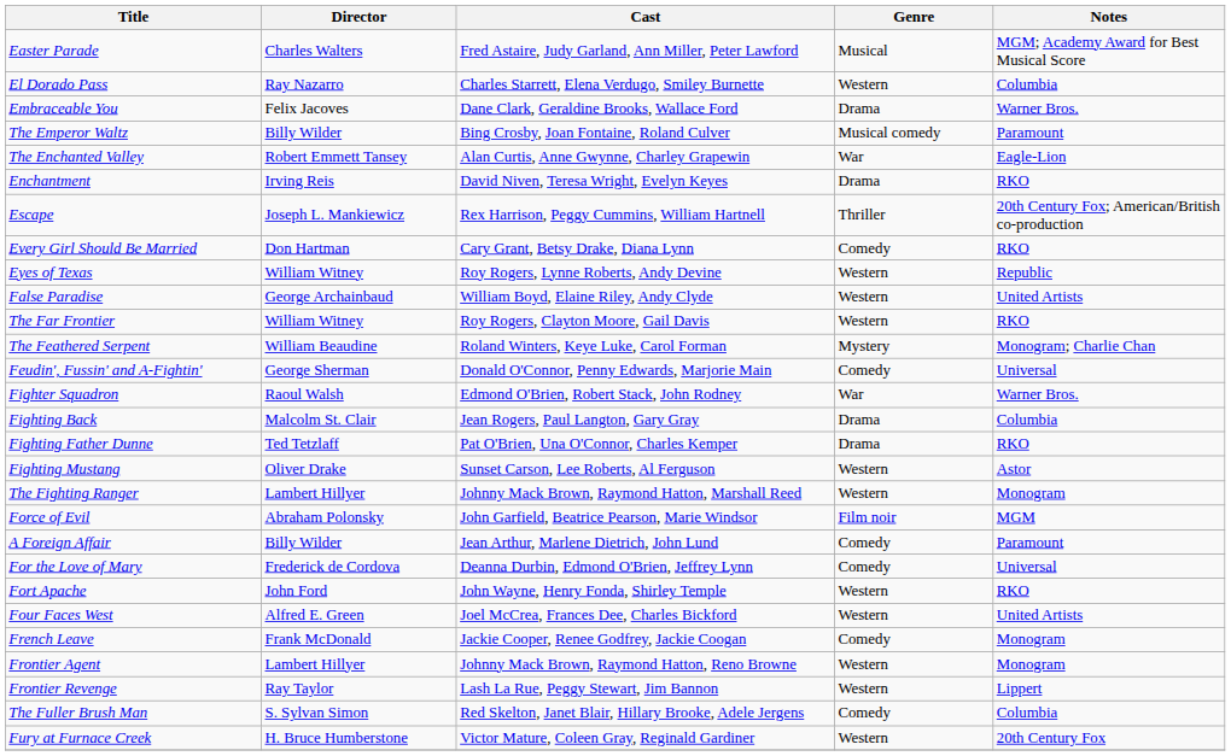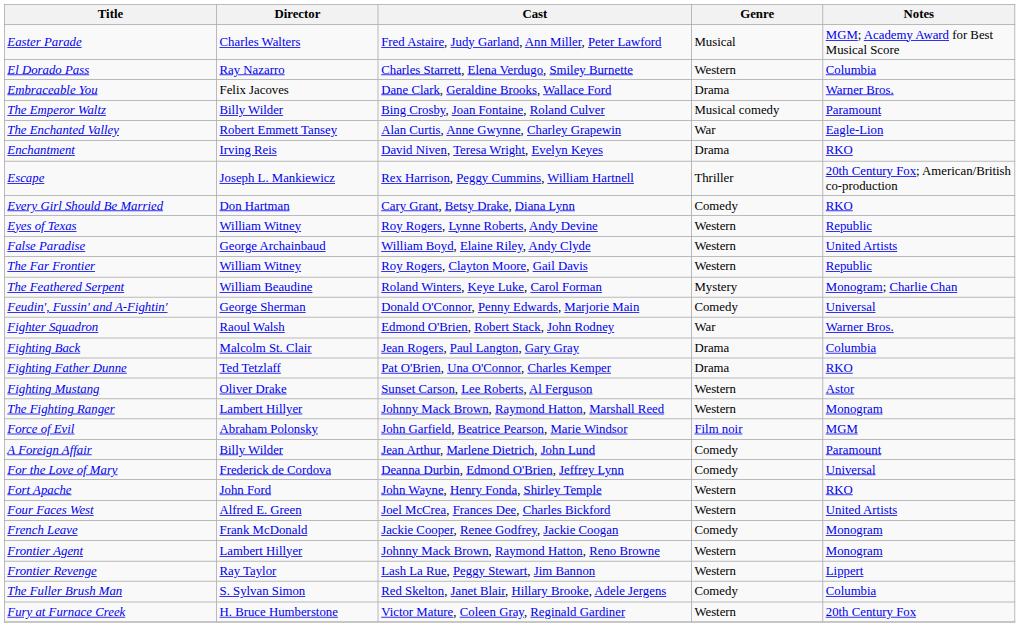 <table class="wikitable" style="width:100%;">
 <tr>
 <th style="width:21%;">Title</th>
 <th style="width:16%;">Director</th>
 <th style="width:31%;">Cast</th>
 <th style="width:13%;">Genre</th>
 <th style="width:19%;">Notes</th>
 </tr>
 <tr>
 <td><em><a href='#'>Easter Parade</a></em></td>
 <td><a href='#'>Charles Walters</a></td>
 <td><a href='#'>Fred Astaire</a>, <a href='#'>Judy Garland</a>, <a href='#'>Ann Miller</a>, <a href='#'>Peter Lawford</a></td>
 <td>Musical</td>
 <td><a href='#'>MGM</a>; <a href='#'>Academy Award</a> for Best Musical Score</td>
 </tr>
 <tr>
 <td><em><a href='#'>El Dorado Pass</a></em></td>
 <td><a href='#'>Ray Nazarro</a></td>
 <td><a href='#'>Charles Starrett</a>, <a href='#'>Elena Verdugo</a>, <a href='#'>Smiley Burnette</a></td>
 <td>Western</td>
 <td><a href='#'>Columbia</a></td>
 </tr>
 <tr>
 <td><em><a href='#'>Embraceable You</a></em></td>
 <td>Felix Jacoves</td>
 <td><a href='#'>Dane Clark</a>, <a href='#'>Geraldine Brooks</a>, <a href='#'>Wallace Ford</a></td>
 <td>Drama</td>
 <td><a href='#'>Warner Bros.</a></td>
 </tr>
 <tr>
 <td><em><a href='#'>The Emperor Waltz</a></em></td>
 <td><a href='#'>Billy Wilder</a></td>
 <td><a href='#'>Bing Crosby</a>, <a href='#'>Joan Fontaine</a>, <a href='#'>Roland Culver</a></td>
 <td>Musical comedy</td>
 <td><a href='#'>Paramount</a></td>
 </tr>
 <tr>
 <td><em><a href='#'>The Enchanted Valley</a></em></td>
 <td><a href='#'>Robert Emmett Tansey</a></td>
 <td><a href='#'>Alan Curtis</a>, <a href='#'>Anne Gwynne</a>, <a href='#'>Charley Grapewin</a></td>
 <td>War</td>
 <td><a href='#'>Eagle-Lion</a></td>
 </tr>
 <tr>
 <td><em><a href='#'>Enchantment</a></em></td>
 <td><a href='#'>Irving Reis</a></td>
 <td><a href='#'>David Niven</a>, <a href='#'>Teresa Wright</a>, <a href='#'>Evelyn Keyes</a></td>
 <td>Drama</td>
 <td><a href='#'>RKO</a></td>
 </tr>
 <tr>
 <td><em><a href='#'>Escape</a></em></td>
 <td><a href='#'>Joseph L. Mankiewicz</a></td>
 <td><a href='#'>Rex Harrison</a>, <a href='#'>Peggy Cummins</a>, <a href='#'>William Hartnell</a></td>
 <td>Thriller</td>
 <td><a href='#'>20th Century Fox</a>; American/British co-production</td>
 </tr>
 <tr>
 <td><em><a href='#'>Every Girl Should Be Married</a></em></td>
 <td><a href='#'>Don Hartman</a></td>
 <td><a href='#'>Cary Grant</a>, <a href='#'>Betsy Drake</a>, <a href='#'>Diana Lynn</a></td>
 <td>Comedy</td>
 <td><a href='#'>RKO</a></td>
 </tr>
 <tr>
 <td><em><a href='#'>Eyes of Texas</a></em></td>
 <td><a href='#'>William Witney</a></td>
 <td><a href='#'>Roy Rogers</a>, <a href='#'>Lynne Roberts</a>, <a href='#'>Andy Devine</a></td>
 <td>Western</td>
 <td><a href='#'>Republic</a></td>
 </tr>
 <tr>
 <td><em><a href='#'>False Paradise</a></em></td>
 <td><a href='#'>George Archainbaud</a></td>
 <td><a href='#'>William Boyd</a>, <a href='#'>Elaine Riley</a>, <a href='#'>Andy Clyde</a></td>
 <td>Western</td>
 <td><a href='#'>United Artists</a></td>
 </tr>
 <tr>
 <td><em><a href='#'>The Far Frontier</a></em></td>
 <td><a href='#'>William Witney</a></td>
 <td><a href='#'>Roy Rogers</a>, <a href='#'>Clayton Moore</a>, <a href='#'>Gail Davis</a></td>
 <td>Western</td>
-<td><a href='#'>RKO</a></td>
+<td><a href='#'>Republic</a></td>
 </tr>
 <tr>
 <td><em><a href='#'>The Feathered Serpent</a></em></td>
 <td><a href='#'>William Beaudine</a></td>
 <td><a href='#'>Roland Winters</a>, <a href='#'>Keye Luke</a>, <a href='#'>Carol Forman</a></td>
 <td>Mystery</td>
 <td><a href='#'>Monogram</a>; <a href='#'>Charlie Chan</a></td>
 </tr>
 <tr>
 <td><em><a href='#'>Feudin', Fussin' and A-Fightin'</a></em></td>
 <td><a href='#'>George Sherman</a></td>
 <td><a href='#'>Donald O'Connor</a>, <a href='#'>Penny Edwards</a>, <a href='#'>Marjorie Main</a></td>
 <td>Comedy</td>
 <td><a href='#'>Universal</a></td>
 </tr>
 <tr>
 <td><em><a href='#'>Fighter Squadron</a></em></td>
 <td><a href='#'>Raoul Walsh</a></td>
 <td><a href='#'>Edmond O'Brien</a>, <a href='#'>Robert Stack</a>, <a href='#'>John Rodney</a></td>
 <td>War</td>
 <td><a href='#'>Warner Bros.</a></td>
 </tr>
 <tr>
 <td><em><a href='#'>Fighting Back</a></em></td>
 <td><a href='#'>Malcolm St. Clair</a></td>
 <td><a href='#'>Jean Rogers</a>, <a href='#'>Paul Langton</a>, <a href='#'>Gary Gray</a></td>
 <td>Drama</td>
 <td><a href='#'>Columbia</a></td>
 </tr>
 <tr>
 <td><em><a href='#'>Fighting Father Dunne</a></em></td>
 <td><a href='#'>Ted Tetzlaff</a></td>
 <td><a href='#'>Pat O'Brien</a>, <a href='#'>Una O'Connor</a>, <a href='#'>Charles Kemper</a></td>
 <td>Drama</td>
 <td><a href='#'>RKO</a></td>
 </tr>
 <tr>
 <td><em><a href='#'>Fighting Mustang</a></em></td>
 <td><a href='#'>Oliver Drake</a></td>
 <td><a href='#'>Sunset Carson</a>, <a href='#'>Lee Roberts</a>, <a href='#'>Al Ferguson</a></td>
 <td>Western</td>
 <td><a href='#'>Astor</a></td>
 </tr>
 <tr>
 <td><em><a href='#'>The Fighting Ranger</a></em></td>
 <td><a href='#'>Lambert Hillyer</a></td>
 <td><a href='#'>Johnny Mack Brown</a>, <a href='#'>Raymond Hatton</a>, <a href='#'>Marshall Reed</a></td>
 <td>Western</td>
 <td><a href='#'>Monogram</a></td>
 </tr>
 <tr>
 <td><em><a href='#'>Force of Evil</a></em></td>
 <td><a href='#'>Abraham Polonsky</a></td>
 <td><a href='#'>John Garfield</a>, <a href='#'>Beatrice Pearson</a>, <a href='#'>Marie Windsor</a></td>
 <td><a href='#'>Film noir</a></td>
 <td><a href='#'>MGM</a></td>
 </tr>
 <tr>
 <td><em><a href='#'>A Foreign Affair</a></em></td>
 <td><a href='#'>Billy Wilder</a></td>
 <td><a href='#'>Jean Arthur</a>, <a href='#'>Marlene Dietrich</a>, <a href='#'>John Lund</a></td>
 <td>Comedy</td>
 <td><a href='#'>Paramount</a></td>
 </tr>
 <tr>
 <td><em><a href='#'>For the Love of Mary</a></em></td>
 <td><a href='#'>Frederick de Cordova</a></td>
 <td><a href='#'>Deanna Durbin</a>, <a href='#'>Edmond O'Brien</a>, <a href='#'>Jeffrey Lynn</a></td>
 <td>Comedy</td>
 <td><a href='#'>Universal</a></td>
 </tr>
 <tr>
 <td><em><a href='#'>Fort Apache</a></em></td>
 <td><a href='#'>John Ford</a></td>
 <td><a href='#'>John Wayne</a>, <a href='#'>Henry Fonda</a>, <a href='#'>Shirley Temple</a></td>
 <td>Western</td>
 <td><a href='#'>RKO</a></td>
 </tr>
 <tr>
 <td><em><a href='#'>Four Faces West</a></em></td>
 <td><a href='#'>Alfred E. Green</a></td>
 <td><a href='#'>Joel McCrea</a>, <a href='#'>Frances Dee</a>, <a href='#'>Charles Bickford</a></td>
 <td>Western</td>
 <td><a href='#'>United Artists</a></td>
 </tr>
 <tr>
 <td><em><a href='#'>French Leave</a></em></td>
 <td><a href='#'>Frank McDonald</a></td>
 <td><a href='#'>Jackie Cooper</a>, <a href='#'>Renee Godfrey</a>, <a href='#'>Jackie Coogan</a></td>
 <td>Comedy</td>
 <td><a href='#'>Monogram</a></td>
 </tr>
 <tr>
 <td><em><a href='#'>Frontier Agent</a></em></td>
 <td><a href='#'>Lambert Hillyer</a></td>
 <td><a href='#'>Johnny Mack Brown</a>, <a href='#'>Raymond Hatton</a>, <a href='#'>Reno Browne</a></td>
 <td>Western</td>
 <td><a href='#'>Monogram</a></td>
 </tr>
 <tr>
 <td><em><a href='#'>Frontier Revenge</a></em></td>
 <td><a href='#'>Ray Taylor</a></td>
 <td><a href='#'>Lash La Rue</a>, <a href='#'>Peggy Stewart</a>, <a href='#'>Jim Bannon</a></td>
 <td>Western</td>
 <td><a href='#'>Lippert</a></td>
 </tr>
 <tr>
 <td><em><a href='#'>The Fuller Brush Man</a></em></td>
 <td><a href='#'>S. Sylvan Simon</a></td>
 <td><a href='#'>Red Skelton</a>, <a href='#'>Janet Blair</a>, <a href='#'>Hillary Brooke</a>, <a href='#'>Adele Jergens</a></td>
 <td>Comedy</td>
 <td><a href='#'>Columbia</a></td>
 </tr>
 <tr>
 <td><em><a href='#'>Fury at Furnace Creek</a></em></td>
 <td><a href='#'>H. Bruce Humberstone</a></td>
 <td><a href='#'>Victor Mature</a>, <a href='#'>Coleen Gray</a>, <a href='#'>Reginald Gardiner</a></td>
 <td>Western</td>
 <td><a href='#'>20th Century Fox</a></td>
 </tr>
 <tr>
 </tr>
 </table>
